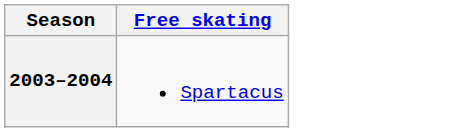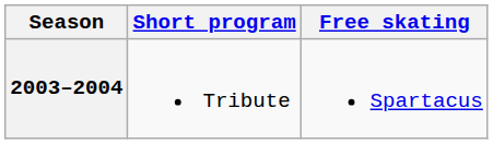 <table class=wikitable style=text-align:center>
 <tr>
 <th>Season</th>
+<th><a href='#'>Short program</a></th>
 <th><a href='#'>Free skating</a></th>
 </tr>
 <tr>
 <th>2003–2004 <br> </th>
+<td><br><ul><li>Tribute <br></li></ul></td>
 <td><br><ul><li><a href='#'>Spartacus</a> <br></li></ul></td>
 </tr>
 </table>
